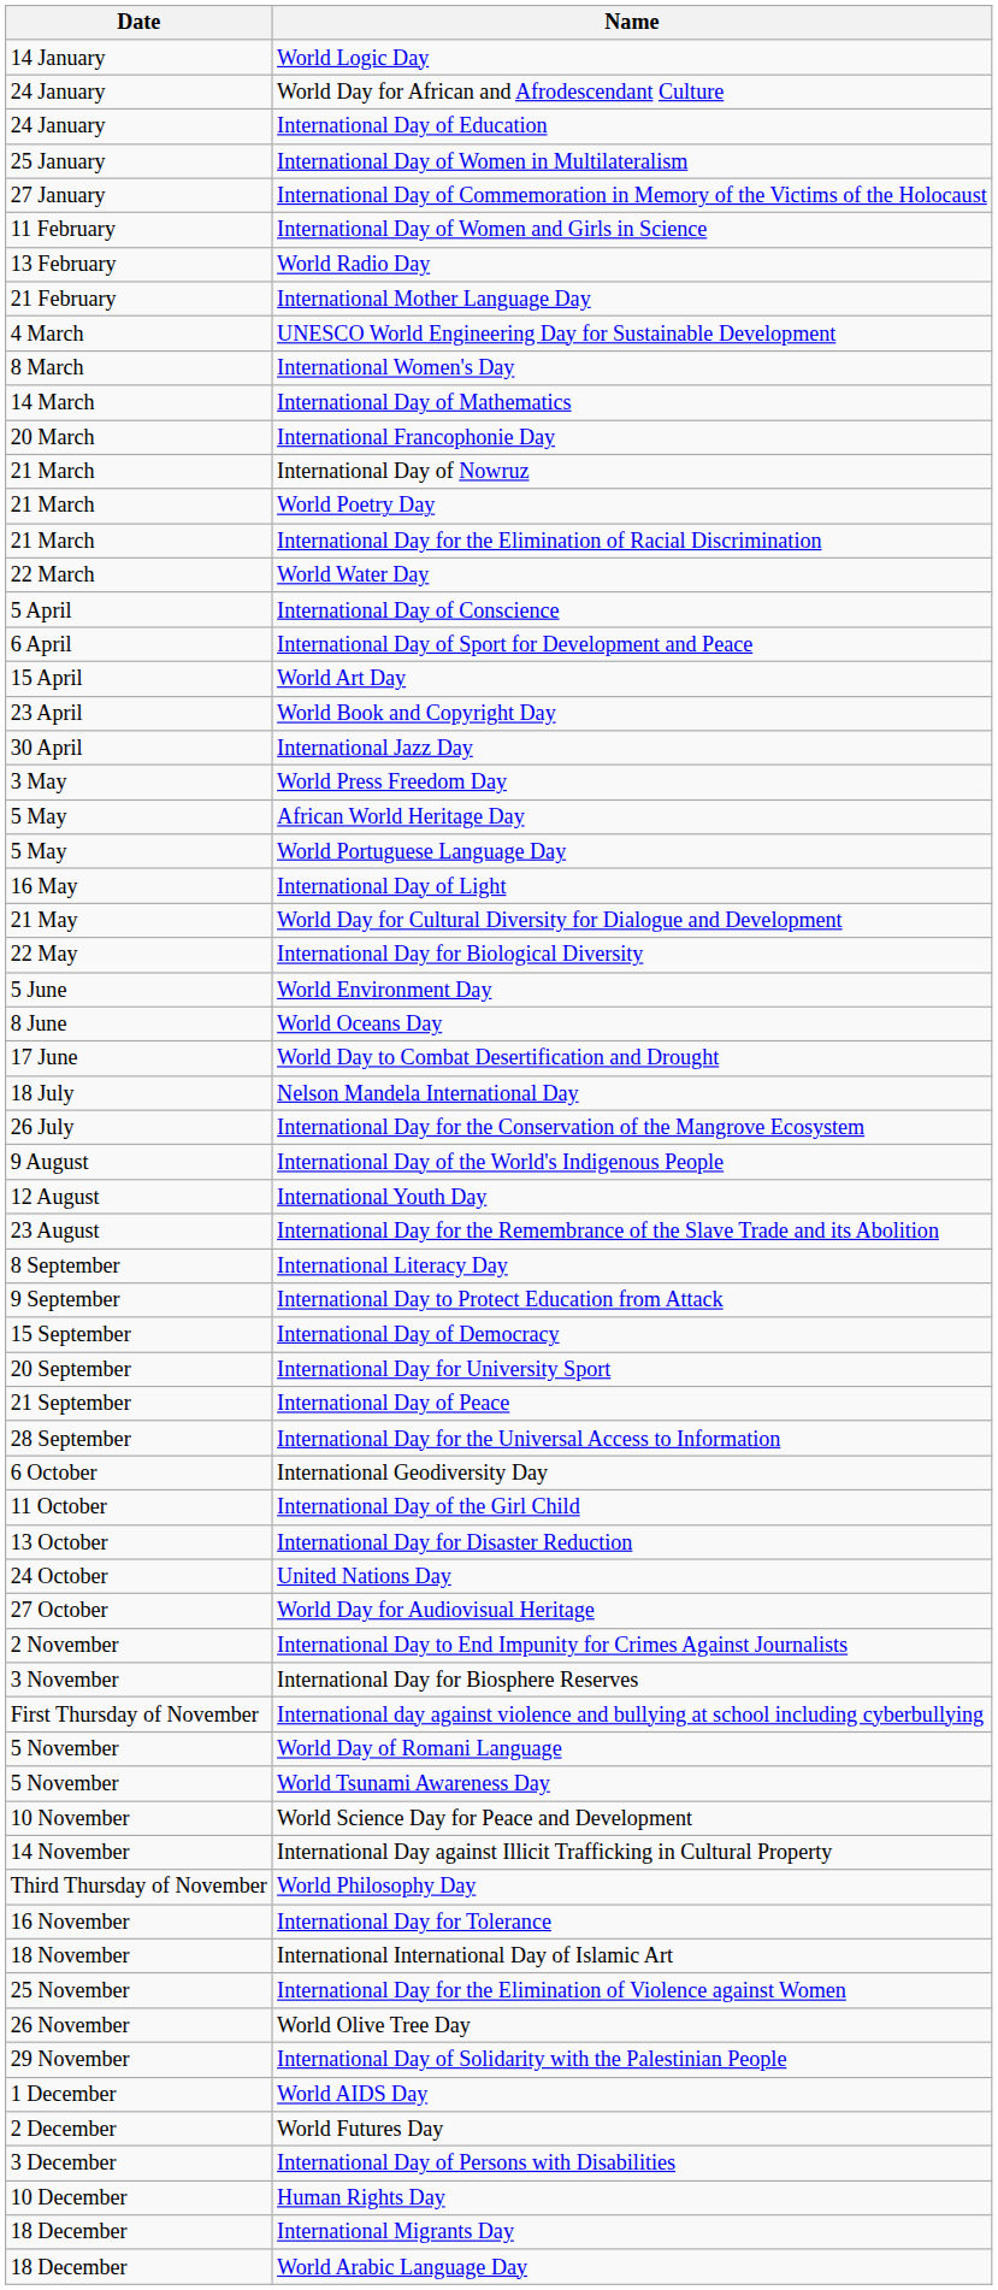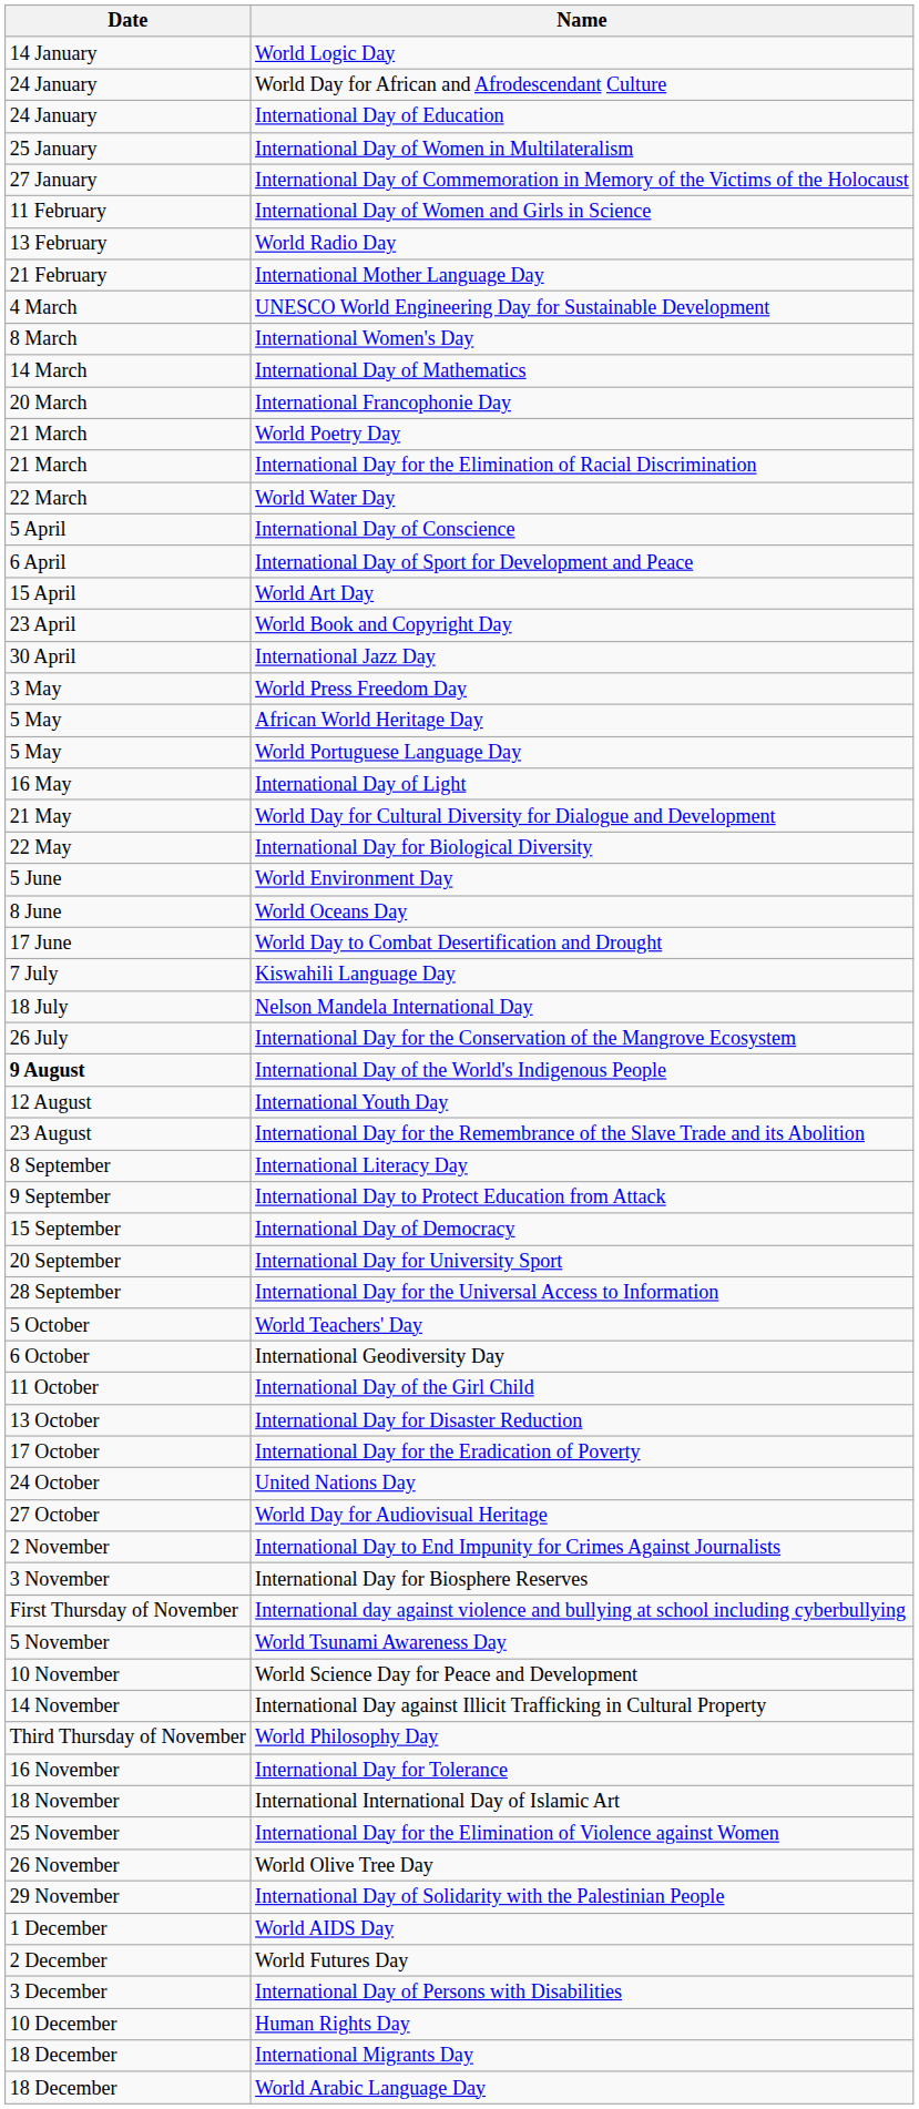 <table class="sortable wikitable">
 <tr>
 <th>Date</th>
 <th>Name</th>
 </tr>
 <tr>
 <td>14 January</td>
 <td><a href='#'>World Logic Day</a></td>
 </tr>
 <tr>
 <td>24 January</td>
 <td>World Day for African and <a href='#'>Afrodescendant</a> <a href='#'>Culture</a></td>
 </tr>
 <tr>
 <td>24 January</td>
 <td><a href='#'>International Day of Education</a></td>
 </tr>
 <tr>
 <td>25 January</td>
 <td><a href='#'>International Day of Women in Multilateralism</a></td>
 </tr>
 <tr>
 <td>27 January</td>
 <td><a href='#'>International Day of Commemoration in Memory of the Victims of the Holocaust</a></td>
 </tr>
 <tr>
 <td>11 February</td>
 <td><a href='#'>International Day of Women and Girls in Science</a></td>
 </tr>
 <tr>
 <td>13 February</td>
 <td><a href='#'>World Radio Day</a></td>
 </tr>
 <tr>
 <td>21 February</td>
 <td><a href='#'>International Mother Language Day</a></td>
 </tr>
 <tr>
 <td>4 March</td>
 <td><a href='#'>UNESCO World Engineering Day for Sustainable Development</a></td>
 </tr>
 <tr>
 <td>8 March</td>
 <td><a href='#'>International Women's Day</a></td>
 </tr>
 <tr>
 <td>14 March</td>
 <td><a href='#'>International Day of Mathematics</a></td>
 </tr>
 <tr>
 <td>20 March</td>
 <td><a href='#'>International Francophonie Day</a></td>
-</tr>
-<tr>
-<td>21 March</td>
-<td>International Day of <a href='#'>Nowruz</a></td>
 </tr>
 <tr>
 <td>21 March</td>
 <td><a href='#'>World Poetry Day</a></td>
 </tr>
 <tr>
 <td>21 March</td>
 <td><a href='#'>International Day for the Elimination of Racial Discrimination</a></td>
 </tr>
 <tr>
 <td>22 March</td>
 <td><a href='#'>World Water Day</a></td>
 </tr>
 <tr>
 <td>5 April</td>
 <td><a href='#'>International Day of Conscience</a></td>
 </tr>
 <tr>
 <td>6 April</td>
 <td><a href='#'>International Day of Sport for Development and Peace</a></td>
 </tr>
 <tr>
 <td>15 April</td>
 <td><a href='#'>World Art Day</a></td>
 </tr>
 <tr>
 <td>23 April</td>
 <td><a href='#'>World Book and Copyright Day</a></td>
 </tr>
 <tr>
 <td>30 April</td>
 <td><a href='#'>International Jazz Day</a></td>
 </tr>
 <tr>
 <td>3 May</td>
 <td><a href='#'>World Press Freedom Day</a></td>
 </tr>
 <tr>
 <td>5 May</td>
 <td><a href='#'>African World Heritage Day</a></td>
 </tr>
 <tr>
 <td>5 May</td>
 <td><a href='#'>World Portuguese Language Day</a></td>
 </tr>
 <tr>
 <td>16 May</td>
 <td><a href='#'>International Day of Light</a></td>
 </tr>
 <tr>
 <td>21 May</td>
 <td><a href='#'>World Day for Cultural Diversity for Dialogue and Development</a></td>
 </tr>
 <tr>
 <td>22 May</td>
 <td><a href='#'>International Day for Biological Diversity</a></td>
 </tr>
 <tr>
 <td>5 June</td>
 <td><a href='#'>World Environment Day</a></td>
 </tr>
 <tr>
 <td>8 June</td>
 <td><a href='#'>World Oceans Day</a></td>
 </tr>
 <tr>
 <td>17 June</td>
 <td><a href='#'>World Day to Combat Desertification and Drought</a></td>
 </tr>
 <tr>
+<td>7 July</td>
+<td><a href='#'>Kiswahili Language Day</a></td>
+</tr>
+<tr>
 <td>18 July</td>
 <td><a href='#'>Nelson Mandela International Day</a></td>
 </tr>
 <tr>
 <td>26 July</td>
 <td><a href='#'>International Day for the Conservation of the Mangrove Ecosystem</a></td>
 </tr>
 <tr>
-<td>9 August</td>
+<td><strong>9 August</strong></td>
 <td><a href='#'>International Day of the World's Indigenous People</a></td>
 </tr>
 <tr>
 <td>12 August</td>
 <td><a href='#'>International Youth Day</a></td>
 </tr>
 <tr>
 <td>23 August</td>
 <td><a href='#'>International Day for the Remembrance of the Slave Trade and its Abolition</a></td>
 </tr>
 <tr>
 <td>8 September</td>
 <td><a href='#'>International Literacy Day</a></td>
 </tr>
 <tr>
 <td>9 September</td>
 <td><a href='#'>International Day to Protect Education from Attack</a></td>
 </tr>
 <tr>
 <td>15 September</td>
 <td><a href='#'>International Day of Democracy</a></td>
 </tr>
 <tr>
 <td>20 September</td>
 <td><a href='#'>International Day for University Sport</a></td>
 </tr>
 <tr>
-<td>21 September</td>
-<td><a href='#'>International Day of Peace</a></td>
+<td>28 September</td>
+<td><a href='#'>International Day for the Universal Access to Information</a></td>
 </tr>
 <tr>
-<td>28 September</td>
-<td><a href='#'>International Day for the Universal Access to Information</a></td>
+<td>5 October</td>
+<td><a href='#'>World Teachers' Day</a></td>
 </tr>
 <tr>
 <td>6 October</td>
 <td>International Geodiversity Day</td>
 </tr>
 <tr>
 <td>11 October</td>
 <td><a href='#'>International Day of the Girl Child</a></td>
 </tr>
 <tr>
 <td>13 October</td>
 <td><a href='#'>International Day for Disaster Reduction</a></td>
+</tr>
+<tr>
+<td>17 October</td>
+<td><a href='#'>International Day for the Eradication of Poverty</a></td>
 </tr>
 <tr>
 <td>24 October</td>
 <td><a href='#'>United Nations Day</a></td>
 </tr>
 <tr>
 <td>27 October</td>
 <td><a href='#'>World Day for Audiovisual Heritage</a></td>
 </tr>
 <tr>
 <td>2 November</td>
 <td><a href='#'>International Day to End Impunity for Crimes Against Journalists</a></td>
 </tr>
 <tr>
 <td>3 November</td>
 <td>International Day for Biosphere Reserves</td>
 </tr>
 <tr>
 <td>First Thursday of November</td>
 <td><a href='#'>International day against violence and bullying at school including cyberbullying</a></td>
-</tr>
-<tr>
-<td>5 November</td>
-<td><a href='#'>World Day of Romani Language</a></td>
 </tr>
 <tr>
 <td>5 November</td>
 <td><a href='#'>World Tsunami Awareness Day</a></td>
 </tr>
 <tr>
 <td>10 November</td>
 <td>World Science Day for Peace and Development</td>
 </tr>
 <tr>
 <td>14 November</td>
 <td>International Day against Illicit Trafficking in Cultural Property</td>
 </tr>
 <tr>
 <td>Third Thursday of November</td>
 <td><a href='#'>World Philosophy Day</a></td>
 </tr>
 <tr>
 <td>16 November</td>
 <td><a href='#'>International Day for Tolerance</a></td>
 </tr>
 <tr>
 <td>18 November</td>
 <td>International International Day of Islamic Art</td>
 </tr>
 <tr>
 <td>25 November</td>
 <td><a href='#'>International Day for the Elimination of Violence against Women</a></td>
 </tr>
 <tr>
 <td>26 November</td>
 <td>World Olive Tree Day</td>
 </tr>
 <tr>
 <td>29 November</td>
 <td><a href='#'>International Day of Solidarity with the Palestinian People</a></td>
 </tr>
 <tr>
 <td>1 December</td>
 <td><a href='#'>World AIDS Day</a></td>
 </tr>
 <tr>
 <td>2 December</td>
 <td>World Futures Day</td>
 </tr>
 <tr>
 <td>3 December</td>
 <td><a href='#'>International Day of Persons with Disabilities</a></td>
 </tr>
 <tr>
 <td>10 December</td>
 <td><a href='#'>Human Rights Day</a></td>
 </tr>
 <tr>
 <td>18 December</td>
 <td><a href='#'>International Migrants Day</a></td>
 </tr>
 <tr>
 <td>18 December</td>
 <td><a href='#'>World Arabic Language Day</a></td>
 </tr>
 </table>
